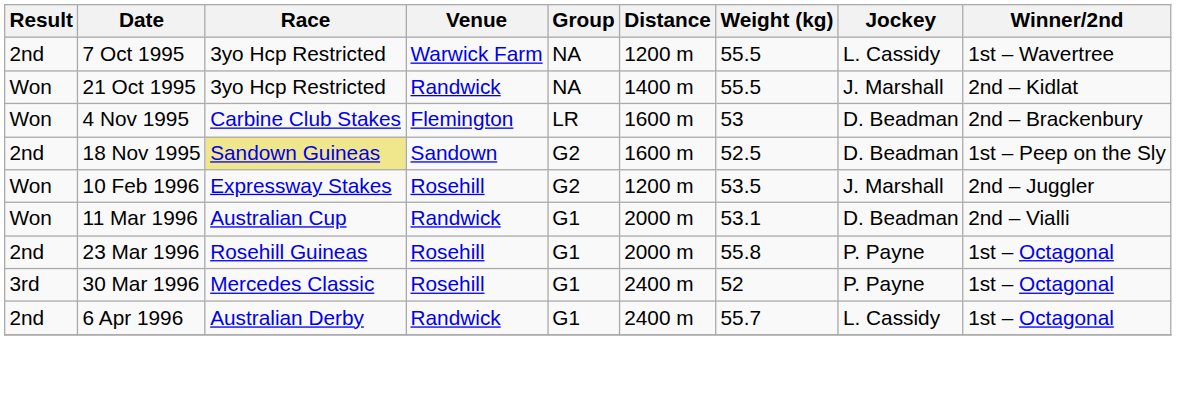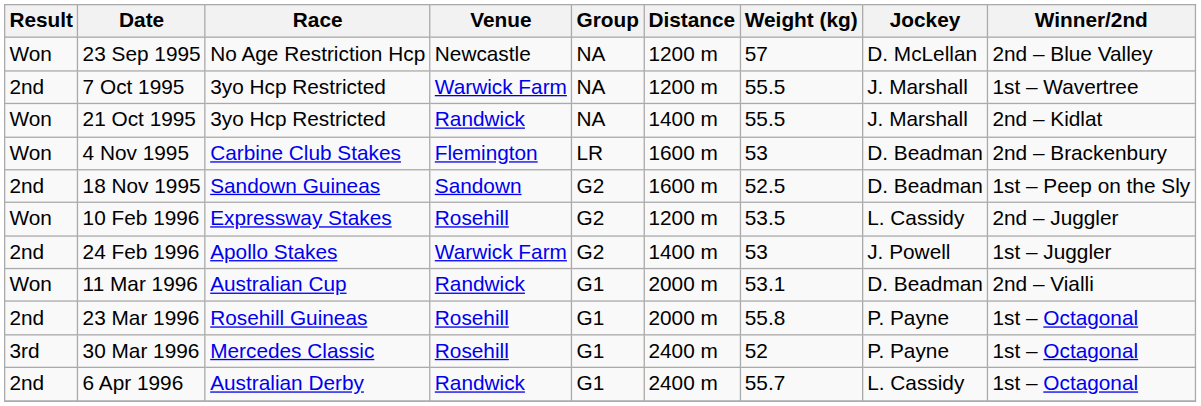 <table class="wikitable">
 <tr>
 <th>Result</th>
 <th>Date</th>
 <th>Race</th>
 <th>Venue</th>
 <th>Group</th>
 <th>Distance</th>
 <th>Weight (kg)</th>
 <th>Jockey</th>
 <th>Winner/2nd</th>
 </tr>
 <tr>
+<td>Won</td>
+<td>23 Sep 1995</td>
+<td>No Age Restriction Hcp</td>
+<td>Newcastle</td>
+<td>NA</td>
+<td>1200 m</td>
+<td>57</td>
+<td>D. McLellan</td>
+<td>2nd – Blue Valley</td>
+</tr>
+<tr>
 <td>2nd</td>
 <td>7 Oct 1995</td>
 <td>3yo Hcp Restricted</td>
 <td><a href='#'>Warwick Farm</a></td>
 <td>NA</td>
 <td>1200 m</td>
 <td>55.5</td>
-<td>L. Cassidy</td>
+<td>J. Marshall</td>
 <td>1st – Wavertree</td>
 </tr>
 <tr>
 <td>Won</td>
 <td>21 Oct 1995</td>
 <td>3yo Hcp Restricted</td>
 <td><a href='#'>Randwick</a></td>
 <td>NA</td>
 <td>1400 m</td>
 <td>55.5</td>
 <td>J. Marshall</td>
 <td>2nd – Kidlat</td>
 </tr>
 <tr>
 <td>Won</td>
 <td>4 Nov 1995</td>
 <td><a href='#'>Carbine Club Stakes</a></td>
 <td><a href='#'>Flemington</a></td>
 <td>LR</td>
 <td>1600 m</td>
 <td>53</td>
 <td>D. Beadman</td>
 <td>2nd – Brackenbury</td>
 </tr>
 <tr>
 <td>2nd</td>
 <td>18 Nov 1995</td>
-<td style="background: khaki;"><a href='#'>Sandown Guineas</a></td>
+<td><a href='#'>Sandown Guineas</a></td>
 <td><a href='#'>Sandown</a></td>
 <td>G2</td>
 <td>1600 m</td>
 <td>52.5</td>
 <td>D. Beadman</td>
 <td>1st – Peep on the Sly</td>
 </tr>
 <tr>
 <td>Won</td>
 <td>10 Feb 1996</td>
 <td><a href='#'>Expressway Stakes</a></td>
 <td><a href='#'>Rosehill</a></td>
 <td>G2</td>
 <td>1200 m</td>
 <td>53.5</td>
-<td>J. Marshall</td>
+<td>L. Cassidy</td>
 <td>2nd – Juggler</td>
+</tr>
+<tr>
+<td>2nd</td>
+<td>24 Feb 1996</td>
+<td><a href='#'>Apollo Stakes</a></td>
+<td><a href='#'>Warwick Farm</a></td>
+<td>G2</td>
+<td>1400 m</td>
+<td>53</td>
+<td>J. Powell</td>
+<td>1st – Juggler</td>
 </tr>
 <tr>
 <td>Won</td>
 <td>11 Mar 1996</td>
 <td><a href='#'>Australian Cup</a></td>
 <td><a href='#'>Randwick</a></td>
 <td>G1</td>
 <td>2000 m</td>
 <td>53.1</td>
 <td>D. Beadman</td>
 <td>2nd – Vialli</td>
 </tr>
 <tr>
 <td>2nd</td>
 <td>23 Mar 1996</td>
 <td><a href='#'>Rosehill Guineas</a></td>
 <td><a href='#'>Rosehill</a></td>
 <td>G1</td>
 <td>2000 m</td>
 <td>55.8</td>
 <td>P. Payne</td>
 <td>1st – <a href='#'>Octagonal</a></td>
 </tr>
 <tr>
 <td>3rd</td>
 <td>30 Mar 1996</td>
 <td><a href='#'>Mercedes Classic</a></td>
 <td><a href='#'>Rosehill</a></td>
 <td>G1</td>
 <td>2400 m</td>
 <td>52</td>
 <td>P. Payne</td>
 <td>1st – <a href='#'>Octagonal</a></td>
 </tr>
 <tr>
 <td>2nd</td>
 <td>6 Apr 1996</td>
 <td><a href='#'>Australian Derby</a></td>
 <td><a href='#'>Randwick</a></td>
 <td>G1</td>
 <td>2400 m</td>
 <td>55.7</td>
 <td>L. Cassidy</td>
 <td>1st – <a href='#'>Octagonal</a></td>
 </tr>
 <tr>
 </tr>
 </table>
